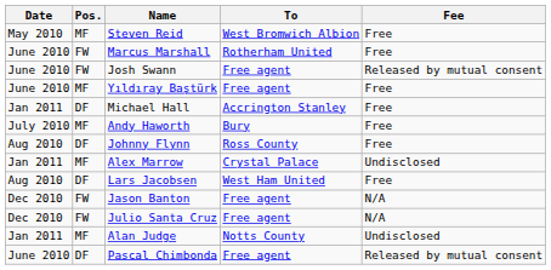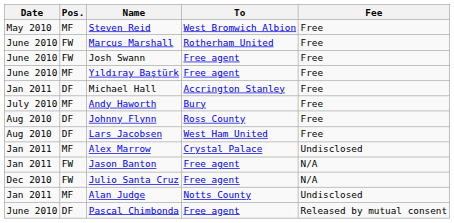 <table class="wikitable">
 <tr>
 <th>Date</th>
 <th>Pos.</th>
 <th>Name</th>
 <th>To</th>
 <th>Fee</th>
 </tr>
 <tr>
 <td>May 2010</td>
 <td>MF</td>
 <td> <a href='#'>Steven Reid</a></td>
 <td> <a href='#'>West Bromwich Albion</a></td>
 <td>Free</td>
 </tr>
 <tr>
 <td>June 2010</td>
 <td>FW</td>
 <td> <a href='#'>Marcus Marshall</a></td>
 <td> <a href='#'>Rotherham United</a></td>
 <td>Free</td>
 </tr>
 <tr>
 <td>June 2010</td>
 <td>FW</td>
 <td> Josh Swann</td>
 <td><a href='#'>Free agent</a></td>
-<td>Released by mutual consent</td>
+<td>Free</td>
 </tr>
 <tr>
 <td>June 2010</td>
 <td>MF</td>
 <td> <a href='#'>Yıldıray Baştürk</a></td>
 <td><a href='#'>Free agent</a></td>
 <td>Free</td>
 </tr>
 <tr>
 <td>Jan 2011</td>
 <td>DF</td>
 <td> Michael Hall</td>
 <td> <a href='#'>Accrington Stanley</a></td>
 <td>Free</td>
 </tr>
 <tr>
 <td>July 2010</td>
 <td>MF</td>
 <td> <a href='#'>Andy Haworth</a></td>
 <td> <a href='#'>Bury</a></td>
 <td>Free</td>
 </tr>
 <tr>
 <td>Aug 2010</td>
 <td>DF</td>
 <td> <a href='#'>Johnny Flynn</a></td>
 <td> <a href='#'>Ross County</a></td>
 <td>Free</td>
 </tr>
 <tr>
+<td>Aug 2010</td>
+<td>DF</td>
+<td> <a href='#'>Lars Jacobsen</a></td>
+<td> <a href='#'>West Ham United</a></td>
+<td>Free</td>
+</tr>
+<tr>
 <td>Jan 2011</td>
 <td>MF</td>
 <td> <a href='#'>Alex Marrow</a></td>
 <td> <a href='#'>Crystal Palace</a></td>
 <td>Undisclosed</td>
 </tr>
 <tr>
-<td>Aug 2010</td>
-<td>DF</td>
-<td> <a href='#'>Lars Jacobsen</a></td>
-<td> <a href='#'>West Ham United</a></td>
-<td>Free</td>
-</tr>
-<tr>
-<td>Dec 2010</td>
+<td>Jan 2011</td>
 <td>FW</td>
 <td> <a href='#'>Jason Banton</a></td>
 <td><a href='#'>Free agent</a></td>
 <td>N/A</td>
 </tr>
 <tr>
 <td>Dec 2010</td>
 <td>FW</td>
 <td> <a href='#'>Julio Santa Cruz</a></td>
 <td><a href='#'>Free agent</a></td>
 <td>N/A</td>
 </tr>
 <tr>
 <td>Jan 2011</td>
 <td>MF</td>
 <td> <a href='#'>Alan Judge</a></td>
 <td> <a href='#'>Notts County</a></td>
 <td>Undisclosed</td>
 </tr>
 <tr>
 <td>June 2010</td>
 <td>DF</td>
 <td> <a href='#'>Pascal Chimbonda</a></td>
 <td><a href='#'>Free agent</a></td>
 <td>Released by mutual consent</td>
 </tr>
 </table>
